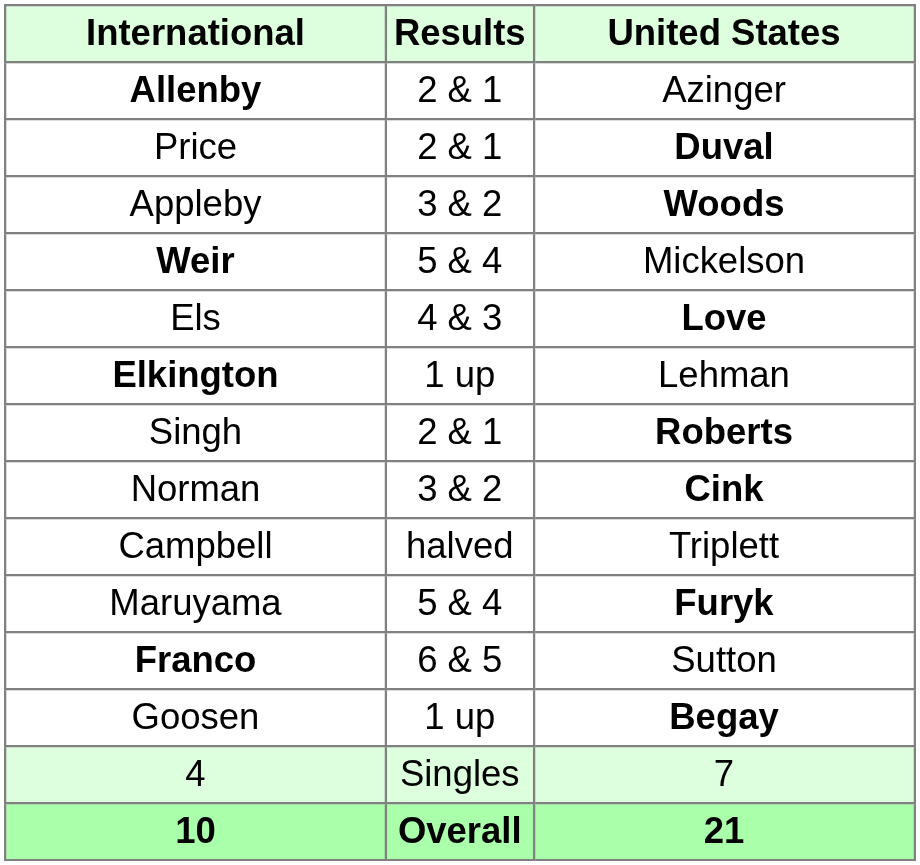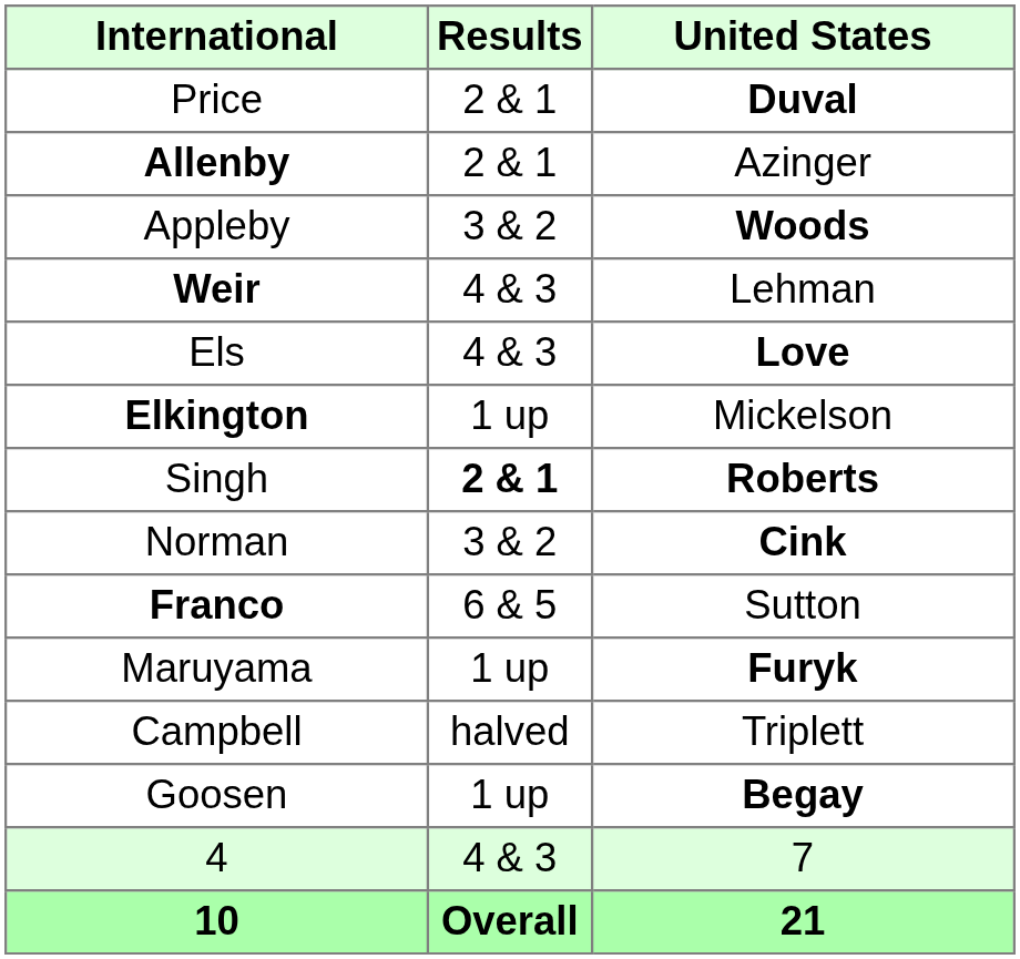 <table border="1" cellpadding="3" style="border-collapse: collapse; text-align:center;">
 <tr style="background:#ddffdd;">
 <th width=160>International</th>
 <th>Results</th>
 <th width=160>United States</th>
 </tr>
 <tr>
+<td>Price</td>
+<td>2 & 1</td>
+<td><strong>Duval</strong></td>
+</tr>
+<tr>
 <td><strong>Allenby</strong></td>
 <td>2 & 1</td>
 <td>Azinger</td>
-</tr>
-<tr>
-<td>Price</td>
-<td>2 & 1</td>
-<td><strong>Duval</strong></td>
 </tr>
 <tr>
 <td>Appleby</td>
 <td>3 & 2</td>
 <td><strong>Woods</strong></td>
 </tr>
 <tr>
 <td><strong>Weir</strong></td>
-<td>5 & 4</td>
-<td>Mickelson</td>
+<td>4 & 3</td>
+<td>Lehman</td>
 </tr>
 <tr>
 <td>Els</td>
 <td>4 & 3</td>
 <td><strong>Love</strong></td>
 </tr>
 <tr>
 <td><strong>Elkington</strong></td>
 <td>1 up</td>
-<td>Lehman</td>
+<td>Mickelson</td>
 </tr>
 <tr>
 <td>Singh</td>
-<td>2 & 1</td>
+<td><strong>2 & 1</strong></td>
 <td><strong>Roberts</strong></td>
 </tr>
 <tr>
 <td>Norman</td>
 <td>3 & 2</td>
 <td><strong>Cink</strong></td>
 </tr>
 <tr>
+<td><strong>Franco</strong></td>
+<td>6 & 5</td>
+<td>Sutton</td>
+</tr>
+<tr>
+<td>Maruyama</td>
+<td>1 up</td>
+<td><strong>Furyk</strong></td>
+</tr>
+<tr>
 <td>Campbell</td>
 <td>halved</td>
 <td>Triplett</td>
-</tr>
-<tr>
-<td>Maruyama</td>
-<td>5 & 4</td>
-<td><strong>Furyk</strong></td>
-</tr>
-<tr>
-<td><strong>Franco</strong></td>
-<td>6 & 5</td>
-<td>Sutton</td>
 </tr>
 <tr>
 <td>Goosen</td>
 <td>1 up</td>
 <td><strong>Begay</strong></td>
 </tr>
 <tr style="background:#ddffdd;">
 <td>4</td>
-<td>Singles</td>
+<td>4 & 3</td>
 <td>7</td>
 </tr>
 <tr style="background:#aaffaa;">
 <th>10</th>
 <th>Overall</th>
 <th>21</th>
 </tr>
 </table>
